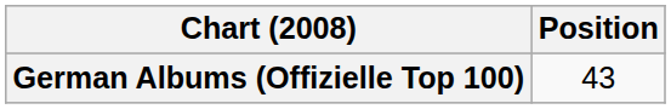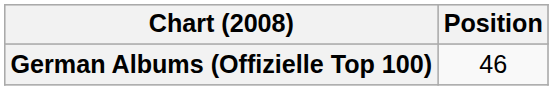 <table class="wikitable plainrowheaders" style="text-align:center">
 <tr>
 <th scope="col">Chart (2008)</th>
 <th scope="col">Position</th>
 </tr>
 <tr>
 <th scope="row">German Albums (Offizielle Top 100)</th>
-<td>43</td>
+<td>46</td>
 </tr>
 </table>
